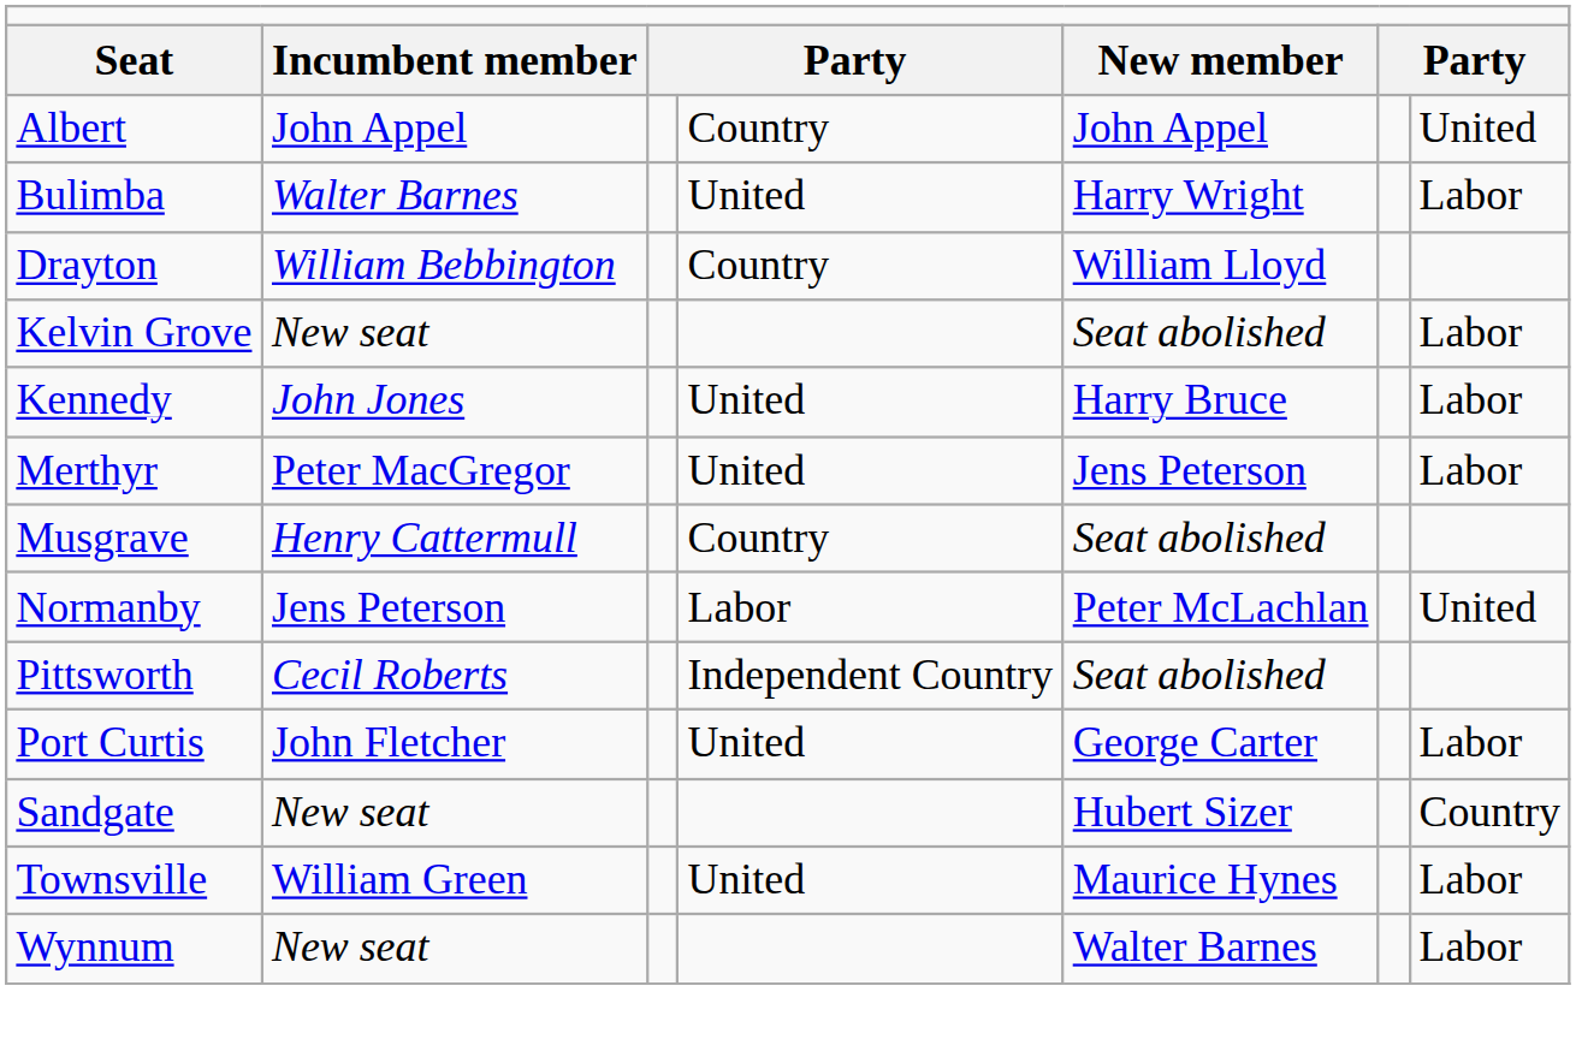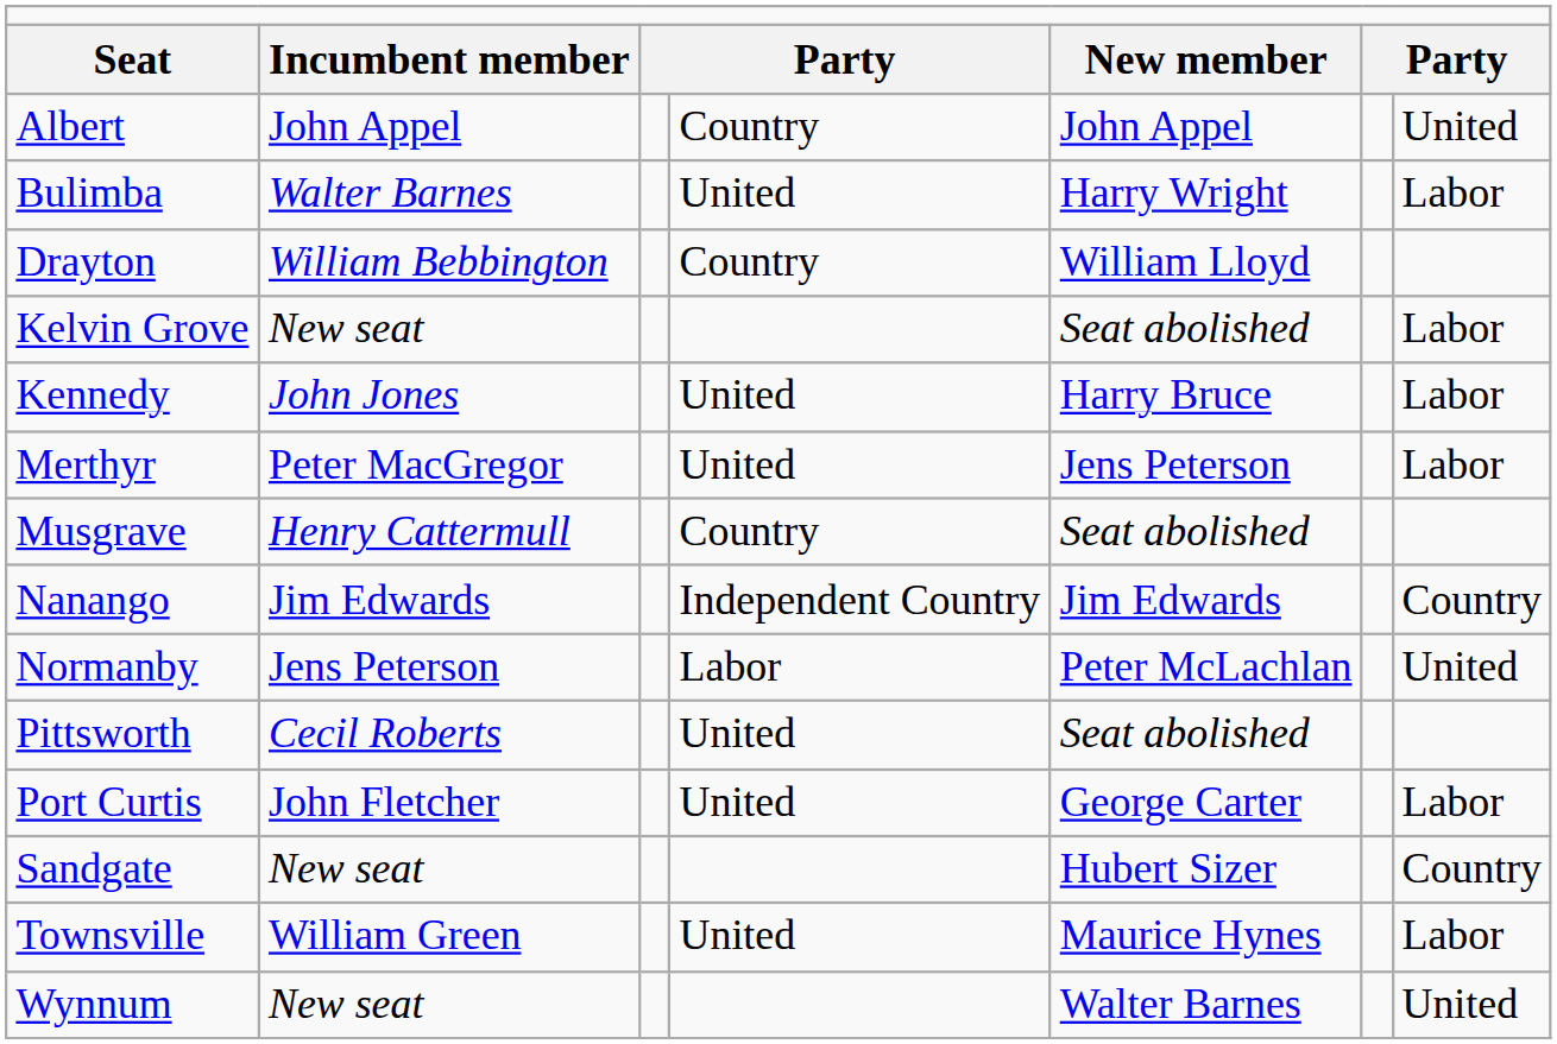 <table class="wikitable">
 <tr>
 <td colspan=7></td>
 </tr>
 <tr>
 <th>Seat</th>
 <th>Incumbent member</th>
 <th colspan=2>Party</th>
 <th>New member</th>
 <th colspan=2>Party</th>
 </tr>
 <tr>
 <td><a href='#'>Albert</a></td>
 <td><a href='#'>John Appel</a></td>
 <td> </td>
 <td>Country</td>
 <td><a href='#'>John Appel</a></td>
 <td> </td>
 <td>United</td>
 </tr>
 <tr>
 <td><a href='#'>Bulimba</a></td>
 <td><em><a href='#'>Walter Barnes</a></em></td>
 <td> </td>
 <td>United</td>
 <td><a href='#'>Harry Wright</a></td>
 <td> </td>
 <td>Labor</td>
 </tr>
 <tr>
 <td><a href='#'>Drayton</a></td>
 <td><em><a href='#'>William Bebbington</a></em></td>
 <td> </td>
 <td>Country</td>
 <td><a href='#'>William Lloyd</a></td>
 <td> </td>
 <td></td>
 </tr>
 <tr>
 <td><a href='#'>Kelvin Grove</a></td>
 <td><em>New seat</em></td>
 <td> </td>
 <td></td>
 <td><em>Seat abolished</em></td>
 <td> </td>
 <td>Labor</td>
 </tr>
 <tr>
 <td><a href='#'>Kennedy</a></td>
 <td><em><a href='#'>John Jones</a></em></td>
 <td> </td>
 <td>United</td>
 <td><a href='#'>Harry Bruce</a></td>
 <td> </td>
 <td>Labor</td>
 </tr>
 <tr>
 <td><a href='#'>Merthyr</a></td>
 <td><a href='#'>Peter MacGregor</a></td>
 <td> </td>
 <td>United</td>
 <td><a href='#'>Jens Peterson</a></td>
 <td> </td>
 <td>Labor</td>
 </tr>
 <tr>
 <td><a href='#'>Musgrave</a></td>
 <td><em><a href='#'>Henry Cattermull</a></em></td>
 <td> </td>
 <td>Country</td>
 <td><em>Seat abolished</em></td>
 <td> </td>
 <td></td>
 </tr>
 <tr>
+<td><a href='#'>Nanango</a></td>
+<td><a href='#'>Jim Edwards</a></td>
+<td> </td>
+<td>Independent Country</td>
+<td><a href='#'>Jim Edwards</a></td>
+<td> </td>
+<td>Country</td>
+</tr>
+<tr>
 <td><a href='#'>Normanby</a></td>
 <td><a href='#'>Jens Peterson</a></td>
 <td> </td>
 <td>Labor</td>
 <td><a href='#'>Peter McLachlan</a></td>
 <td> </td>
 <td>United</td>
 </tr>
 <tr>
 <td><a href='#'>Pittsworth</a></td>
 <td><em><a href='#'>Cecil Roberts</a></em></td>
 <td> </td>
-<td>Independent Country</td>
+<td>United</td>
 <td><em>Seat abolished</em></td>
 <td> </td>
 <td></td>
 </tr>
 <tr>
 <td><a href='#'>Port Curtis</a></td>
 <td><a href='#'>John Fletcher</a></td>
 <td> </td>
 <td>United</td>
 <td><a href='#'>George Carter</a></td>
 <td> </td>
 <td>Labor</td>
 </tr>
 <tr>
 <td><a href='#'>Sandgate</a></td>
 <td><em>New seat</em></td>
 <td> </td>
 <td></td>
 <td><a href='#'>Hubert Sizer</a></td>
 <td> </td>
 <td>Country</td>
 </tr>
 <tr>
 <td><a href='#'>Townsville</a></td>
 <td><a href='#'>William Green</a></td>
 <td> </td>
 <td>United</td>
 <td><a href='#'>Maurice Hynes</a></td>
 <td> </td>
 <td>Labor</td>
 </tr>
 <tr>
 <td><a href='#'>Wynnum</a></td>
 <td><em>New seat</em></td>
 <td> </td>
 <td></td>
 <td><a href='#'>Walter Barnes</a></td>
 <td> </td>
-<td>Labor</td>
+<td>United</td>
 </tr>
 <tr>
 </tr>
 </table>
